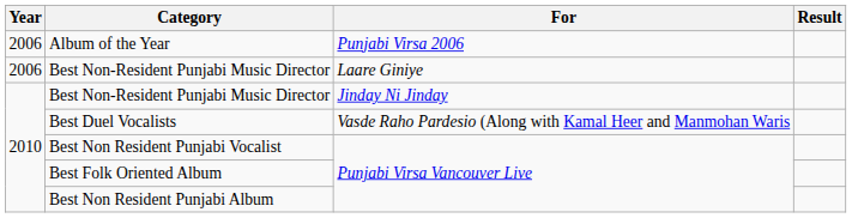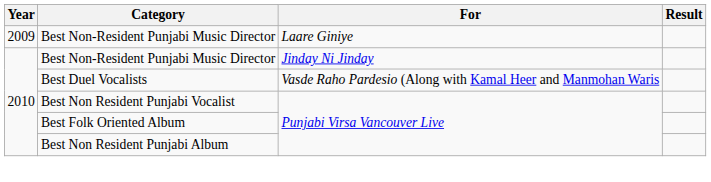 <table class="wikitable">
 <tr>
 <th>Year</th>
 <th>Category</th>
 <th>For</th>
 <th>Result</th>
 </tr>
 <tr>
-<td>2006</td>
-<td>Album of the Year</td>
-<td><em><a href='#'>Punjabi Virsa 2006</a></em></td>
-<td></td>
-</tr>
-<tr>
-<td>2006</td>
+<td>2009</td>
 <td>Best Non-Resident Punjabi Music Director</td>
 <td><em>Laare Giniye</em></td>
 <td></td>
 </tr>
 <tr>
 <td rowspan="6">2010</td>
 <td>Best Non-Resident Punjabi Music Director</td>
 <td><em><a href='#'>Jinday Ni Jinday</a></em></td>
 <td></td>
 </tr>
 <tr>
 <td>Best Duel Vocalists</td>
 <td><em>Vasde Raho Pardesio</em> (Along with <a href='#'>Kamal Heer</a> and <a href='#'>Manmohan Waris</a></td>
 <td></td>
 </tr>
 <tr>
 <td>Best Non Resident Punjabi Vocalist</td>
 <td rowspan="3"><em><a href='#'>Punjabi Virsa Vancouver Live</a></em></td>
 <td></td>
 </tr>
 <tr>
 <td>Best Folk Oriented Album</td>
 <td></td>
 </tr>
 <tr>
 <td>Best Non Resident Punjabi Album</td>
 <td></td>
 </tr>
 </table>
